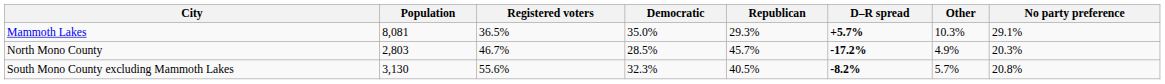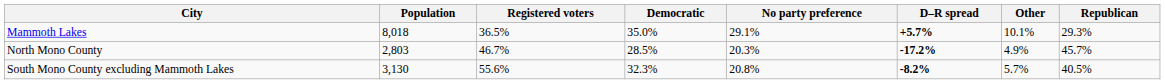 <table class="wikitable collapsible collapsed sortable" style="width: 100%;">
 <tr>
 <th>City</th>
 <th data-sort-type="number">Population</th>
 <th data-sort-type="number">Registered voters<br></th>
 <th data-sort-type="number">Democratic</th>
-<th data-sort-type="number">Republican</th>
+<th data-sort-type="number">No party preference</th>
 <th data-sort-type="number">D–R spread</th>
 <th data-sort-type="number">Other</th>
-<th data-sort-type="number">No party preference</th>
+<th data-sort-type="number">Republican</th>
 </tr>
 <tr>
 <td><a href='#'>Mammoth Lakes</a></td>
-<td>8,081</td>
+<td>8,018</td>
 <td>36.5%</td>
 <td>35.0%</td>
+<td>29.1%</td>
+<td><span><strong>+5.7%</strong></span></td>
+<td>10.1%</td>
 <td>29.3%</td>
-<td><span><strong>+5.7%</strong></span></td>
-<td>10.3%</td>
-<td>29.1%</td>
 </tr>
 <tr>
 <td>North Mono County</td>
 <td>2,803</td>
 <td>46.7%</td>
 <td>28.5%</td>
-<td>45.7%</td>
+<td>20.3%</td>
 <td><span><strong>-17.2%</strong></span></td>
 <td>4.9%</td>
-<td>20.3%</td>
+<td>45.7%</td>
 </tr>
 <tr>
 <td>South Mono County excluding Mammoth Lakes</td>
 <td>3,130</td>
 <td>55.6%</td>
 <td>32.3%</td>
-<td>40.5%</td>
+<td>20.8%</td>
 <td><span> <strong>-8.2%</strong></span></td>
 <td>5.7%</td>
-<td>20.8%</td>
+<td>40.5%</td>
 </tr>
 </table>
